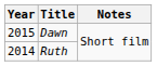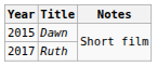 <table class="wikitable">
 <tr>
 <th>Year</th>
 <th>Title</th>
 <th>Notes</th>
 </tr>
 <tr>
 <td>2015</td>
 <td><em>Dawn</em></td>
 <td rowspan="2">Short film</td>
 </tr>
 <tr>
-<td>2014</td>
+<td>2017</td>
 <td><em>Ruth</em></td>
 </tr>
 </table>
